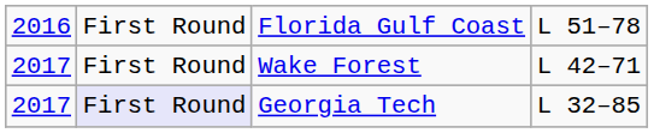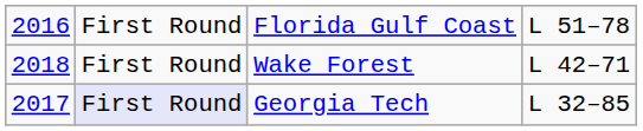 <table class="wikitable">
 <tr align="center">
 <td><a href='#'>2016</a></td>
 <td>First Round</td>
 <td><a href='#'>Florida Gulf Coast</a></td>
 <td>L 51–78</td>
 </tr>
 <tr>
-<td><a href='#'>2017</a></td>
+<td><a href='#'>2018</a></td>
 <td>First Round</td>
 <td><a href='#'>Wake Forest</a></td>
 <td>L 42–71</td>
 </tr>
 <tr>
 <td><a href='#'>2017</a></td>
 <td style="background: lavender;">First Round</td>
 <td><a href='#'>Georgia Tech</a></td>
 <td>L 32–85</td>
 </tr>
 </table>
